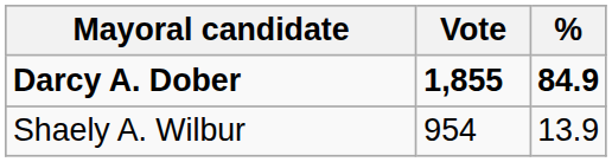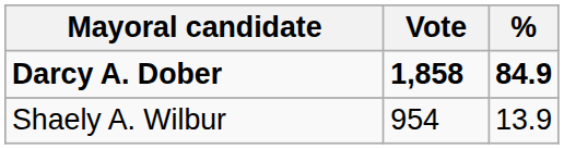 <table class="wikitable">
 <tr>
 <th width="200px">Mayoral candidate</th>
 <th width="50px">Vote</th>
 <th width="30px">%</th>
 </tr>
 <tr>
 <td><strong>Darcy A. Dober</strong> </td>
-<td><strong>1,855</strong></td>
+<td><strong>1,858</strong></td>
 <td><strong>84.9</strong></td>
 </tr>
 <tr>
 <td>Shaely A. Wilbur</td>
 <td>954</td>
 <td>13.9</td>
 </tr>
 </table>
